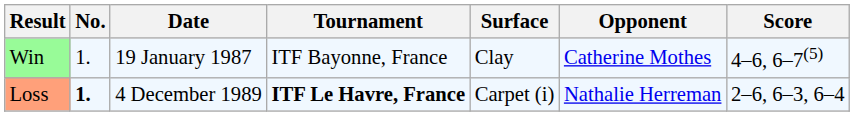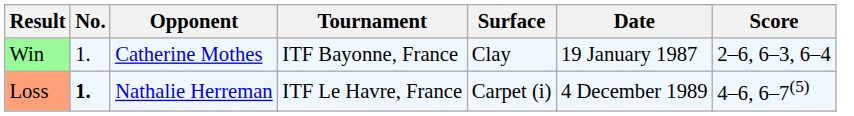 <table class="sortable wikitable" style="font-size:97%">
 <tr>
 <th>Result</th>
 <th>No.</th>
-<th>Date</th>
+<th>Opponent</th>
 <th>Tournament</th>
 <th>Surface</th>
-<th>Opponent</th>
+<th>Date</th>
 <th>Score</th>
 </tr>
 <tr bgcolor="#f0f8ff">
 <td style="background:#98fb98;">Win</td>
 <td>1.</td>
-<td>19 January 1987</td>
+<td> <a href='#'>Catherine Mothes</a></td>
 <td>ITF Bayonne, France</td>
 <td>Clay</td>
-<td> <a href='#'>Catherine Mothes</a></td>
-<td>4–6, 6–7<sup>(5)</sup></td>
+<td>19 January 1987</td>
+<td>2–6, 6–3, 6–4</td>
 </tr>
 <tr style="background:#f0f8ff;">
 <td style="background:#ffa07a;">Loss</td>
 <td><strong>1.</strong></td>
+<td> <a href='#'>Nathalie Herreman</a></td>
+<td>ITF Le Havre, France</td>
+<td>Carpet (i)</td>
 <td>4 December 1989</td>
-<td><strong>ITF Le Havre, France</strong></td>
-<td>Carpet (i)</td>
-<td> <a href='#'>Nathalie Herreman</a></td>
-<td>2–6, 6–3, 6–4</td>
+<td>4–6, 6–7<sup>(5)</sup></td>
 </tr>
 </table>
